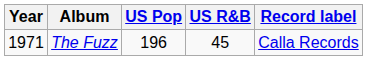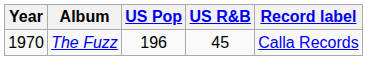 <table class="wikitable" style=text-align:center;>
 <tr>
 <th>Year</th>
 <th>Album</th>
 <th><a href='#'>US Pop</a></th>
 <th><a href='#'>US R&B</a></th>
 <th><a href='#'>Record label</a></th>
 </tr>
 <tr>
-<td>1971</td>
+<td>1970</td>
 <td align=left><em><a href='#'>The Fuzz</a></em></td>
 <td>196</td>
 <td>45</td>
 <td rowspan="1"><a href='#'>Calla Records</a></td>
 </tr>
 <tr>
 </tr>
 </table>
